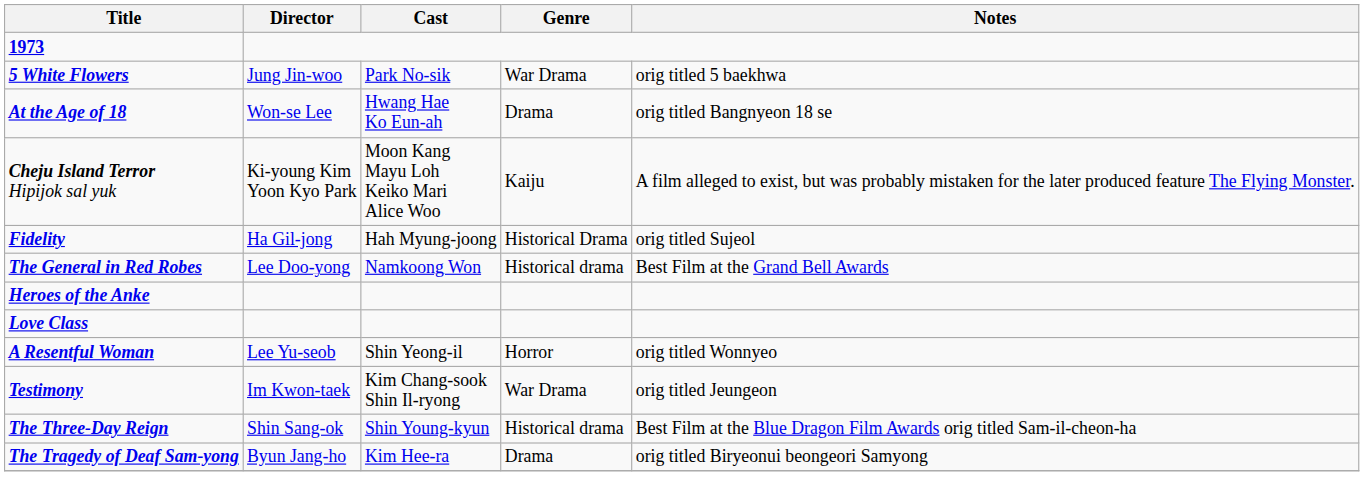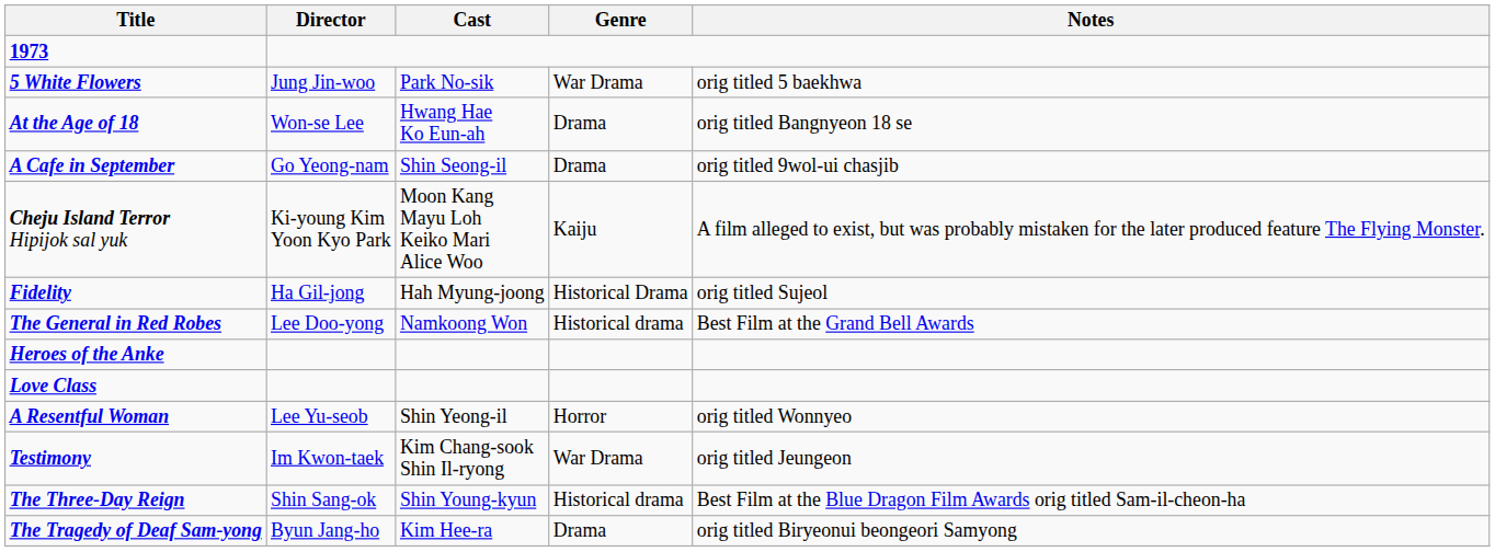 <table class="wikitable">
 <tr>
 <th>Title</th>
 <th>Director</th>
 <th>Cast</th>
 <th>Genre</th>
 <th>Notes</th>
 </tr>
 <tr>
 <td><strong><a href='#'>1973</a></strong></td>
 </tr>
 <tr>
 <td><strong><em><a href='#'>5 White Flowers</a></em></strong></td>
 <td><a href='#'>Jung Jin-woo</a></td>
 <td><a href='#'>Park No-sik</a></td>
 <td>War Drama</td>
 <td>orig titled 5 baekhwa</td>
 </tr>
 <tr>
 <td><strong><em><a href='#'>At the Age of 18</a></em></strong></td>
 <td><a href='#'>Won-se Lee</a></td>
 <td><a href='#'>Hwang Hae</a><br><a href='#'>Ko Eun-ah</a></td>
 <td>Drama</td>
 <td>orig titled Bangnyeon 18 se</td>
+</tr>
+<tr>
+<td><strong><em><a href='#'>A Cafe in September</a></em></strong></td>
+<td><a href='#'>Go Yeong-nam</a></td>
+<td><a href='#'>Shin Seong-il</a></td>
+<td>Drama</td>
+<td>orig titled 9wol-ui chasjib</td>
 </tr>
 <tr>
 <td><strong><em>Cheju Island Terror</em></strong><br><em>Hipijok sal yuk</em></td>
 <td>Ki-young Kim<br>Yoon Kyo Park</td>
 <td>Moon Kang<br>Mayu Loh<br>Keiko Mari<br>Alice Woo</td>
 <td>Kaiju</td>
 <td>A film alleged to exist, but was probably mistaken for the later produced feature <a href='#'>The Flying Monster</a>.</td>
 </tr>
 <tr>
 <td><strong><em><a href='#'>Fidelity</a></em></strong></td>
 <td><a href='#'>Ha Gil-jong</a></td>
 <td>Hah Myung-joong</td>
 <td>Historical Drama</td>
 <td>orig titled Sujeol</td>
 </tr>
 <tr>
 <td><strong><em><a href='#'>The General in Red Robes</a></em></strong></td>
 <td><a href='#'>Lee Doo-yong</a></td>
 <td><a href='#'>Namkoong Won</a></td>
 <td>Historical drama</td>
 <td>Best Film at the <a href='#'>Grand Bell Awards</a></td>
 </tr>
 <tr>
 <td><strong><em><a href='#'>Heroes of the Anke</a></em></strong></td>
 <td></td>
 <td></td>
 <td></td>
 <td></td>
 </tr>
 <tr>
 <td><strong><em><a href='#'>Love Class</a></em></strong></td>
 <td></td>
 <td></td>
 <td></td>
 <td></td>
 </tr>
 <tr>
 <td><strong><em><a href='#'>A Resentful Woman</a></em></strong></td>
 <td><a href='#'>Lee Yu-seob</a></td>
 <td>Shin Yeong-il</td>
 <td>Horror</td>
 <td>orig titled Wonnyeo</td>
 </tr>
 <tr>
 <td><strong><em><a href='#'>Testimony</a></em></strong></td>
 <td><a href='#'>Im Kwon-taek</a></td>
 <td>Kim Chang-sook<br>Shin Il-ryong</td>
 <td>War Drama</td>
 <td>orig titled Jeungeon</td>
 </tr>
 <tr>
 <td><strong><em><a href='#'>The Three-Day Reign</a></em></strong></td>
 <td><a href='#'>Shin Sang-ok</a></td>
 <td><a href='#'>Shin Young-kyun</a></td>
 <td>Historical drama</td>
 <td>Best Film at the <a href='#'>Blue Dragon Film Awards</a> orig titled Sam-il-cheon-ha</td>
 </tr>
 <tr>
 <td><strong><em><a href='#'>The Tragedy of Deaf Sam-yong</a></em></strong></td>
 <td><a href='#'>Byun Jang-ho</a></td>
 <td><a href='#'>Kim Hee-ra</a></td>
 <td>Drama</td>
 <td>orig titled Biryeonui beongeori Samyong</td>
 </tr>
 <tr>
 </tr>
 </table>
